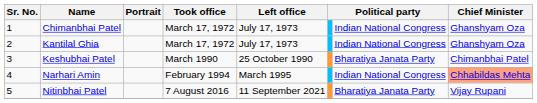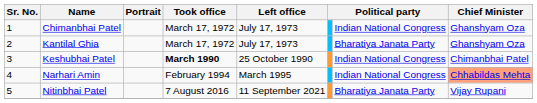 <table class ="wikitable sortable">
 <tr>
 <th>Sr. No.</th>
 <th>Name</th>
 <th>Portrait</th>
 <th>Took office</th>
 <th>Left office</th>
 <th colspan=2>Political party</th>
 <th>Chief Minister</th>
 </tr>
 <tr>
 <td>1</td>
 <td><a href='#'>Chimanbhai Patel</a></td>
 <td></td>
 <td>March 17, 1972</td>
 <td>July 17, 1973</td>
 <td bgcolor=#00BFFF></td>
 <td><a href='#'>Indian National Congress</a></td>
 <td><a href='#'>Ghanshyam Oza</a></td>
 </tr>
 <tr>
 <td>2</td>
 <td><a href='#'>Kantilal Ghia</a></td>
 <td></td>
 <td>March 17, 1972</td>
 <td>July 17, 1973</td>
 <td bgcolor=#00BFFF></td>
-<td><a href='#'>Indian National Congress</a></td>
+<td><a href='#'>Bharatiya Janata Party</a></td>
 <td><a href='#'>Ghanshyam Oza</a></td>
 </tr>
 <tr>
 <td>3</td>
 <td><a href='#'>Keshubhai Patel</a></td>
 <td></td>
-<td>March 1990</td>
+<td><strong>March 1990</strong></td>
 <td>25 October 1990</td>
 <td bgcolor=#FF9933></td>
-<td><a href='#'>Bharatiya Janata Party</a></td>
+<td><a href='#'>Indian National Congress</a></td>
 <td><a href='#'>Chimanbhai Patel</a></td>
 </tr>
 <tr>
 <td>4</td>
 <td><a href='#'>Narhari Amin</a></td>
 <td></td>
 <td>February 1994</td>
 <td>March 1995</td>
 <td bgcolor=#00BFFF></td>
 <td><a href='#'>Indian National Congress</a></td>
 <td style="background: lightsalmon;"><a href='#'>Chhabildas Mehta</a></td>
 </tr>
 <tr>
 <td>5</td>
 <td><a href='#'>Nitinbhai Patel</a></td>
 <td></td>
 <td>7 August 2016</td>
 <td>11 September 2021</td>
 <td bgcolor=#FF9933></td>
 <td><a href='#'>Bharatiya Janata Party</a></td>
 <td><a href='#'>Vijay Rupani</a></td>
 </tr>
 <tr>
 </tr>
 </table>
